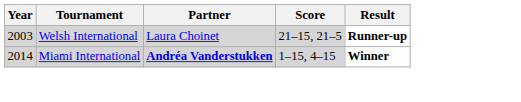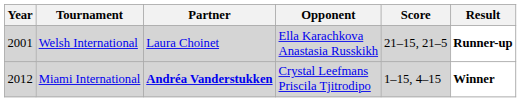 <table class="sortable wikitable" style="font-size: 90%;">
 <tr>
 <th>Year</th>
 <th>Tournament</th>
 <th>Partner</th>
+<th>Opponent</th>
 <th>Score</th>
 <th>Result</th>
 </tr>
 <tr style="background:#D5D5D5">
-<td align="center">2003</td>
+<td align="center">2001</td>
 <td align="left"><a href='#'>Welsh International</a></td>
 <td align="left"> <a href='#'>Laura Choinet</a></td>
+<td align="left"> <a href='#'>Ella Karachkova</a><br> <a href='#'>Anastasia Russkikh</a></td>
 <td align="left">21–15, 21–5</td>
 <td style="text-align:left; background:white"> <strong>Runner-up</strong></td>
 </tr>
 <tr style="background:#D5D5D5">
-<td align="center">2014</td>
+<td align="center">2012</td>
 <td align="left"><a href='#'>Miami International</a></td>
 <td align="left"><strong> <a href='#'>Andréa Vanderstukken</a></strong></td>
+<td align="left"> <a href='#'>Crystal Leefmans</a><br> <a href='#'>Priscila Tjitrodipo</a></td>
 <td align="left">1–15, 4–15</td>
 <td style="text-align:left; background:white"> <strong>Winner</strong></td>
 </tr>
 </table>
